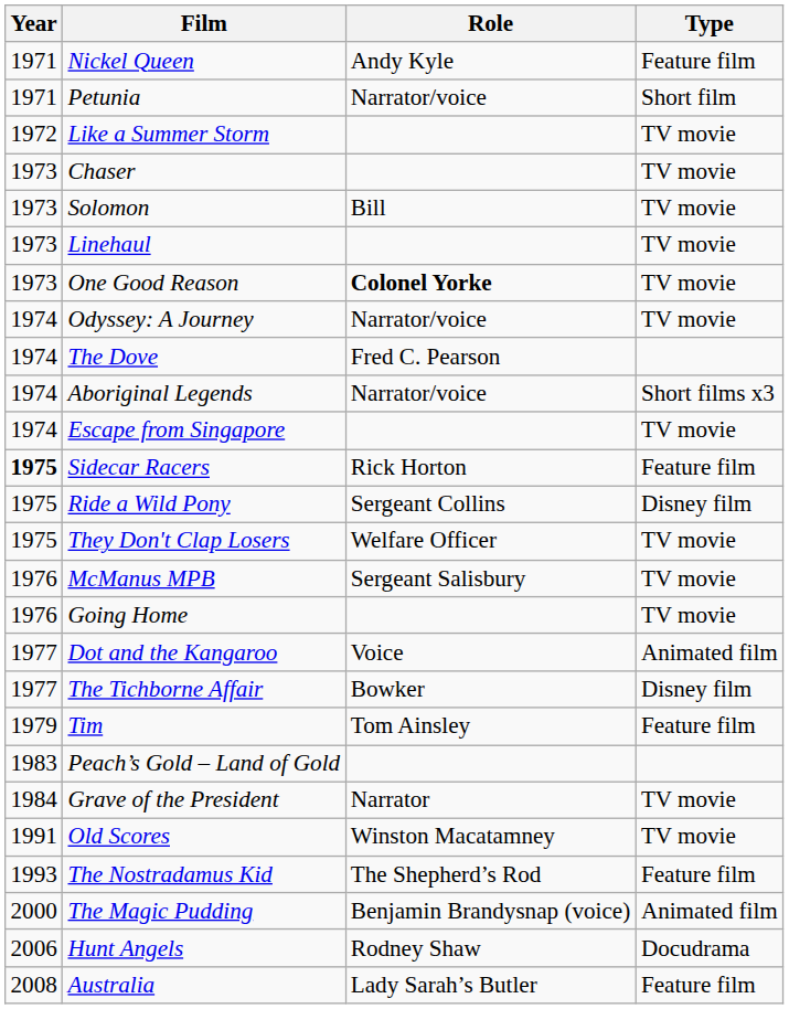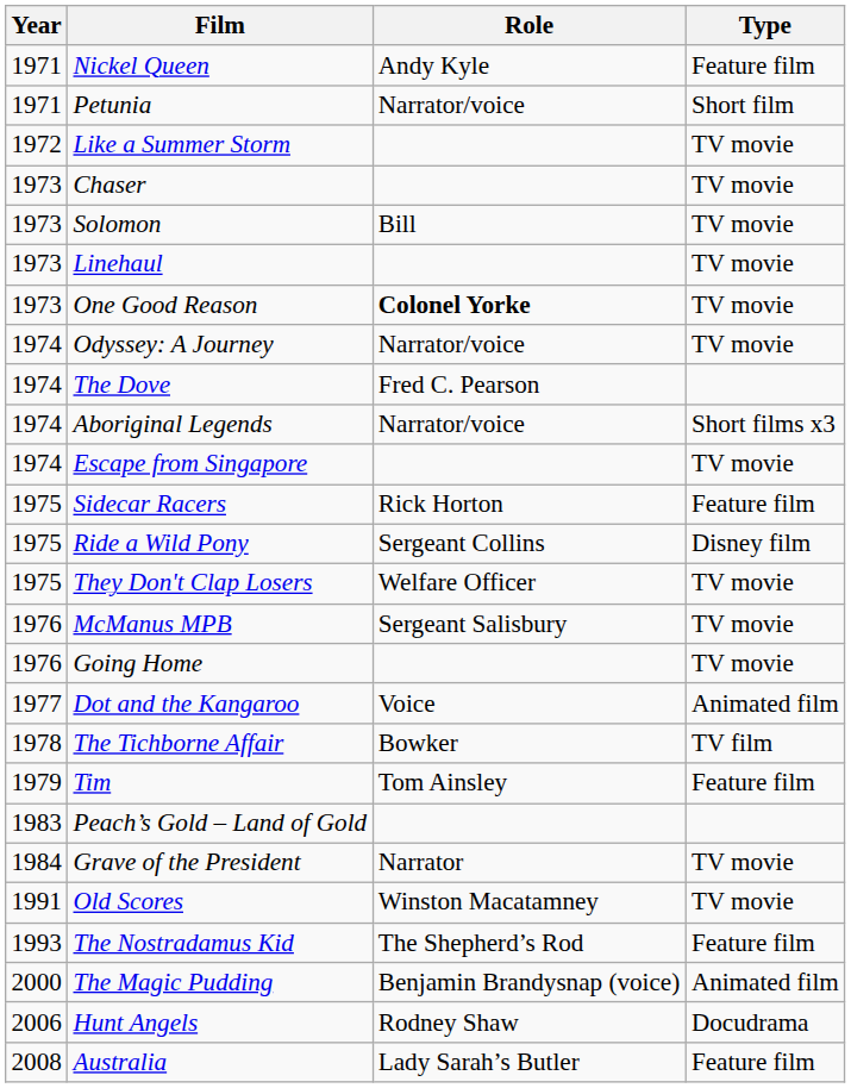 <table class="wikitable sortable">
 <tr>
 <th>Year</th>
 <th>Film</th>
 <th>Role</th>
 <th class="unsortable">Type</th>
 </tr>
 <tr>
 <td>1971</td>
 <td><em><a href='#'>Nickel Queen</a></em></td>
 <td>Andy Kyle</td>
 <td>Feature film</td>
 </tr>
 <tr>
 <td>1971</td>
 <td><em>Petunia</em></td>
 <td>Narrator/voice</td>
 <td>Short film</td>
 </tr>
 <tr>
 <td>1972</td>
 <td><em><a href='#'>Like a Summer Storm</a></em></td>
 <td></td>
 <td>TV movie</td>
 </tr>
 <tr>
 <td>1973</td>
 <td><em>Chaser</em></td>
 <td></td>
 <td>TV movie</td>
 </tr>
 <tr>
 <td>1973</td>
 <td><em>Solomon</em></td>
 <td>Bill</td>
 <td>TV movie</td>
 </tr>
 <tr>
 <td>1973</td>
 <td><em><a href='#'>Linehaul</a></em></td>
 <td></td>
 <td>TV movie</td>
 </tr>
 <tr>
 <td>1973</td>
 <td><em>One Good Reason</em></td>
 <td><strong>Colonel Yorke</strong></td>
 <td>TV movie</td>
 </tr>
 <tr>
 <td>1974</td>
 <td><em>Odyssey: A Journey</em></td>
 <td>Narrator/voice</td>
 <td>TV movie</td>
 </tr>
 <tr>
 <td>1974</td>
 <td><em><a href='#'>The Dove</a></em></td>
 <td>Fred C. Pearson</td>
 <td></td>
 </tr>
 <tr>
 <td>1974</td>
 <td><em>Aboriginal Legends </em></td>
 <td>Narrator/voice</td>
 <td>Short films x3</td>
 </tr>
 <tr>
 <td>1974</td>
 <td><em><a href='#'>Escape from Singapore</a></em></td>
 <td></td>
 <td>TV movie</td>
 </tr>
 <tr>
-<td><strong>1975</strong></td>
+<td>1975</td>
 <td><em><a href='#'>Sidecar Racers</a></em></td>
 <td>Rick Horton</td>
 <td>Feature film</td>
 </tr>
 <tr>
 <td>1975</td>
 <td><em><a href='#'>Ride a Wild Pony</a></em></td>
 <td>Sergeant Collins</td>
 <td>Disney film</td>
 </tr>
 <tr>
 <td>1975</td>
 <td><em><a href='#'>They Don't Clap Losers</a></em></td>
 <td>Welfare Officer</td>
 <td>TV movie</td>
 </tr>
 <tr>
 <td>1976</td>
 <td><em><a href='#'>McManus MPB</a></em></td>
 <td>Sergeant Salisbury</td>
 <td>TV movie</td>
 </tr>
 <tr>
 <td>1976</td>
 <td><em>Going Home</em></td>
 <td></td>
 <td>TV movie</td>
 </tr>
 <tr>
 <td>1977</td>
 <td><em><a href='#'>Dot and the Kangaroo</a></em></td>
 <td>Voice</td>
 <td>Animated film</td>
 </tr>
 <tr>
-<td>1977</td>
+<td>1978</td>
 <td><em><a href='#'>The Tichborne Affair</a></em></td>
 <td>Bowker</td>
-<td>Disney film</td>
+<td>TV film</td>
 </tr>
 <tr>
 <td>1979</td>
 <td><em><a href='#'>Tim</a></em></td>
 <td>Tom Ainsley</td>
 <td>Feature film</td>
 </tr>
 <tr>
 <td>1983</td>
 <td><em>Peach’s Gold – Land of Gold</em></td>
 <td></td>
 <td></td>
 </tr>
 <tr>
 <td>1984</td>
 <td><em>Grave of the President</em></td>
 <td>Narrator</td>
 <td>TV movie</td>
 </tr>
 <tr>
 <td>1991</td>
 <td><em><a href='#'>Old Scores</a></em></td>
 <td>Winston Macatamney</td>
 <td>TV movie</td>
 </tr>
 <tr>
 <td>1993</td>
 <td><em><a href='#'>The Nostradamus Kid</a></em></td>
 <td>The Shepherd’s Rod</td>
 <td>Feature film</td>
 </tr>
 <tr>
 <td>2000</td>
 <td><em><a href='#'>The Magic Pudding</a></em></td>
 <td>Benjamin Brandysnap (voice)</td>
 <td>Animated film</td>
 </tr>
 <tr>
 <td>2006</td>
 <td><em><a href='#'>Hunt Angels</a></em></td>
 <td>Rodney Shaw</td>
 <td>Docudrama</td>
 </tr>
 <tr>
 <td>2008</td>
 <td><em><a href='#'>Australia</a></em></td>
 <td>Lady Sarah’s Butler</td>
 <td>Feature film</td>
 </tr>
 </table>
